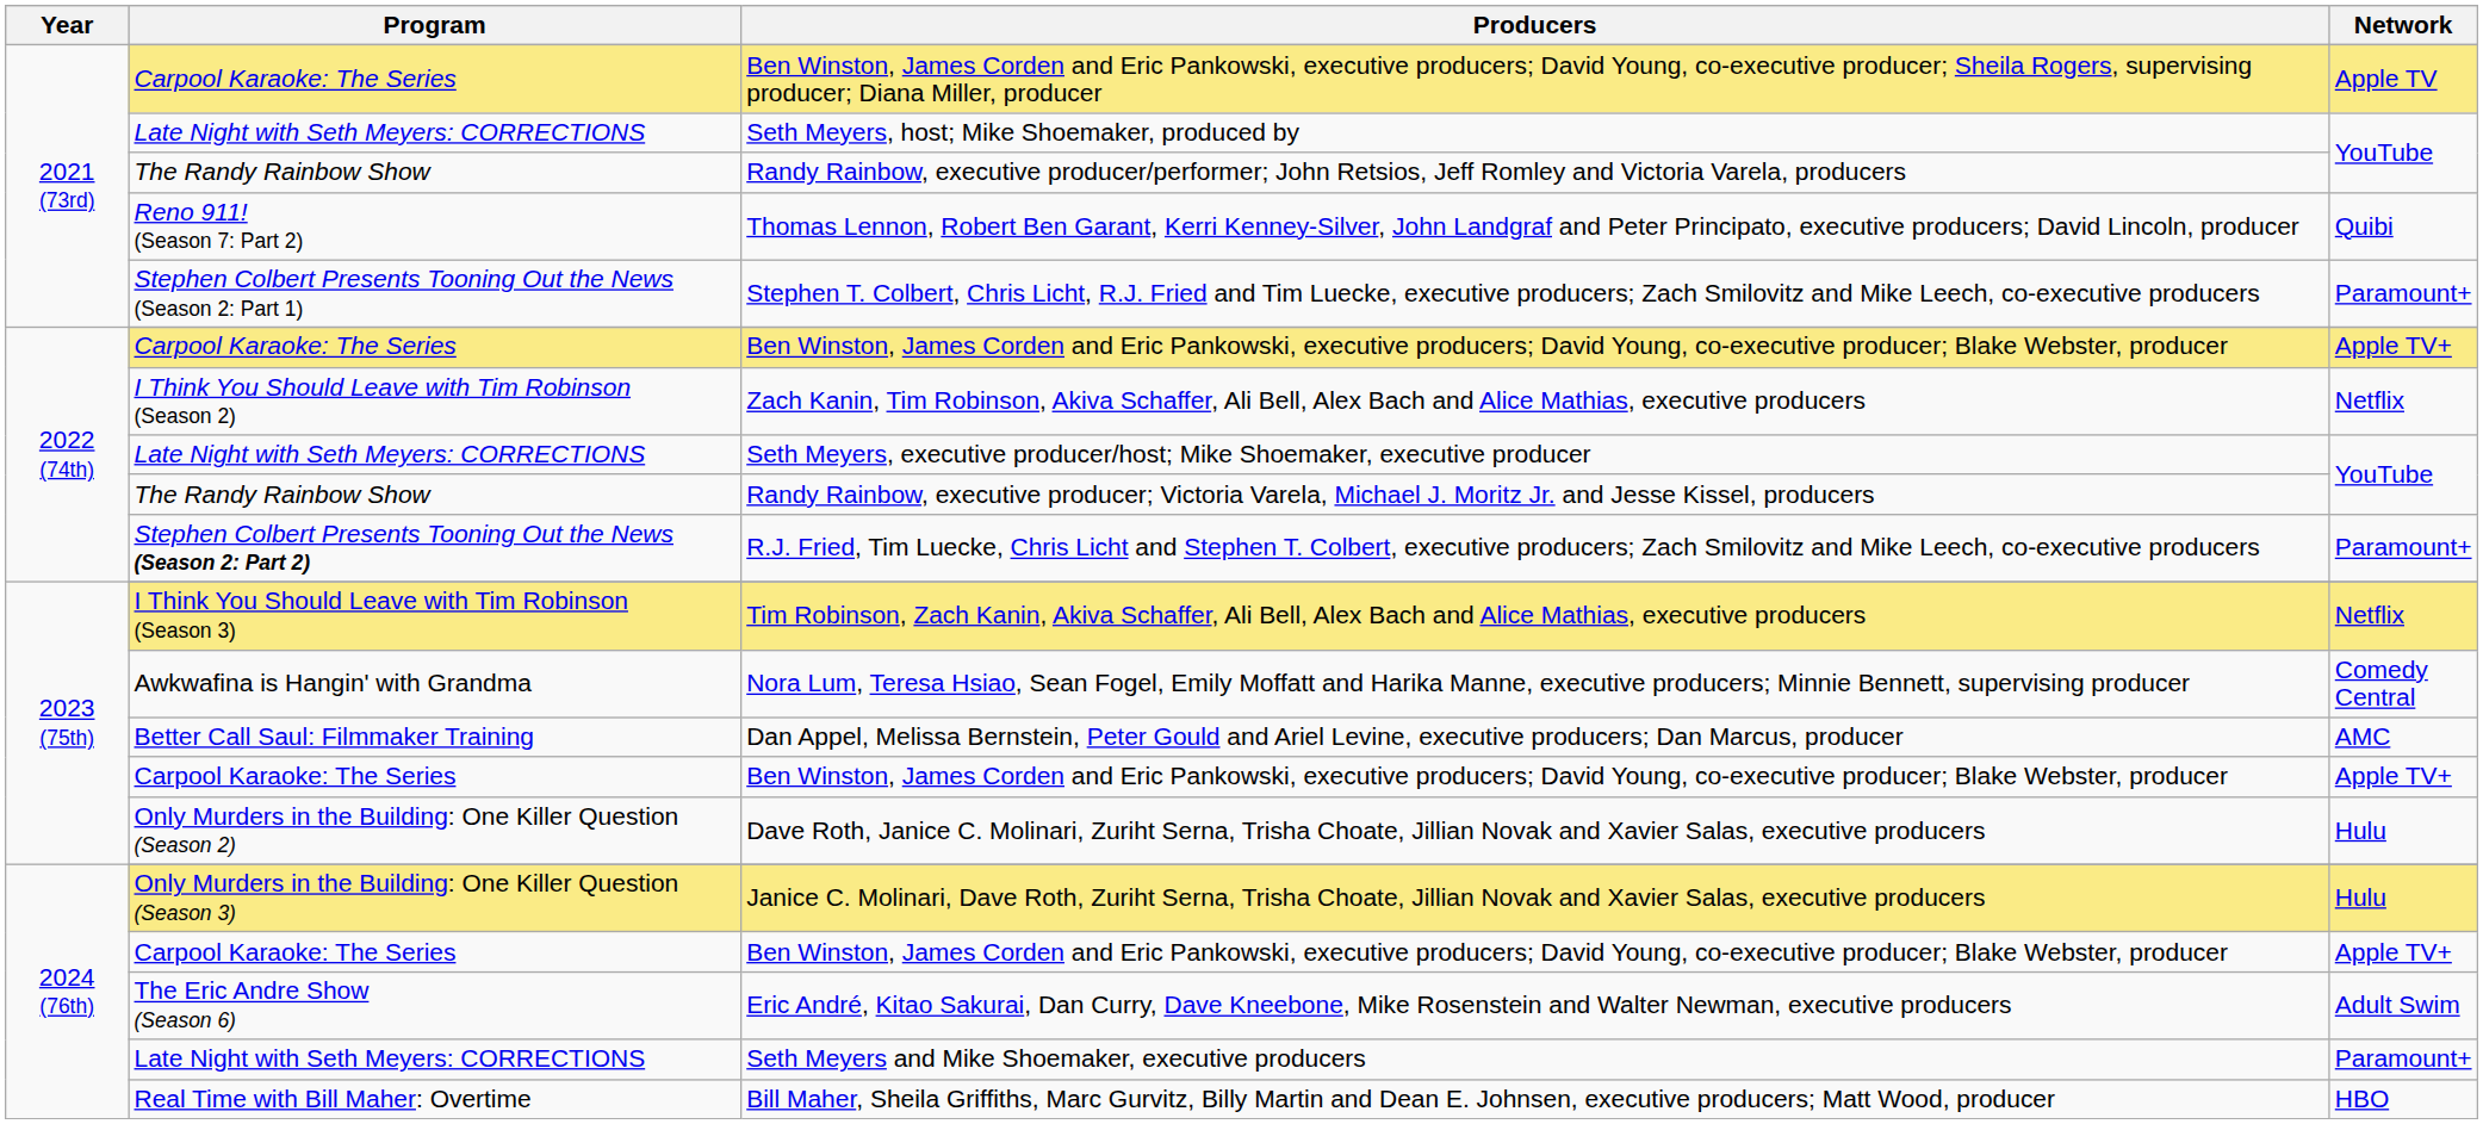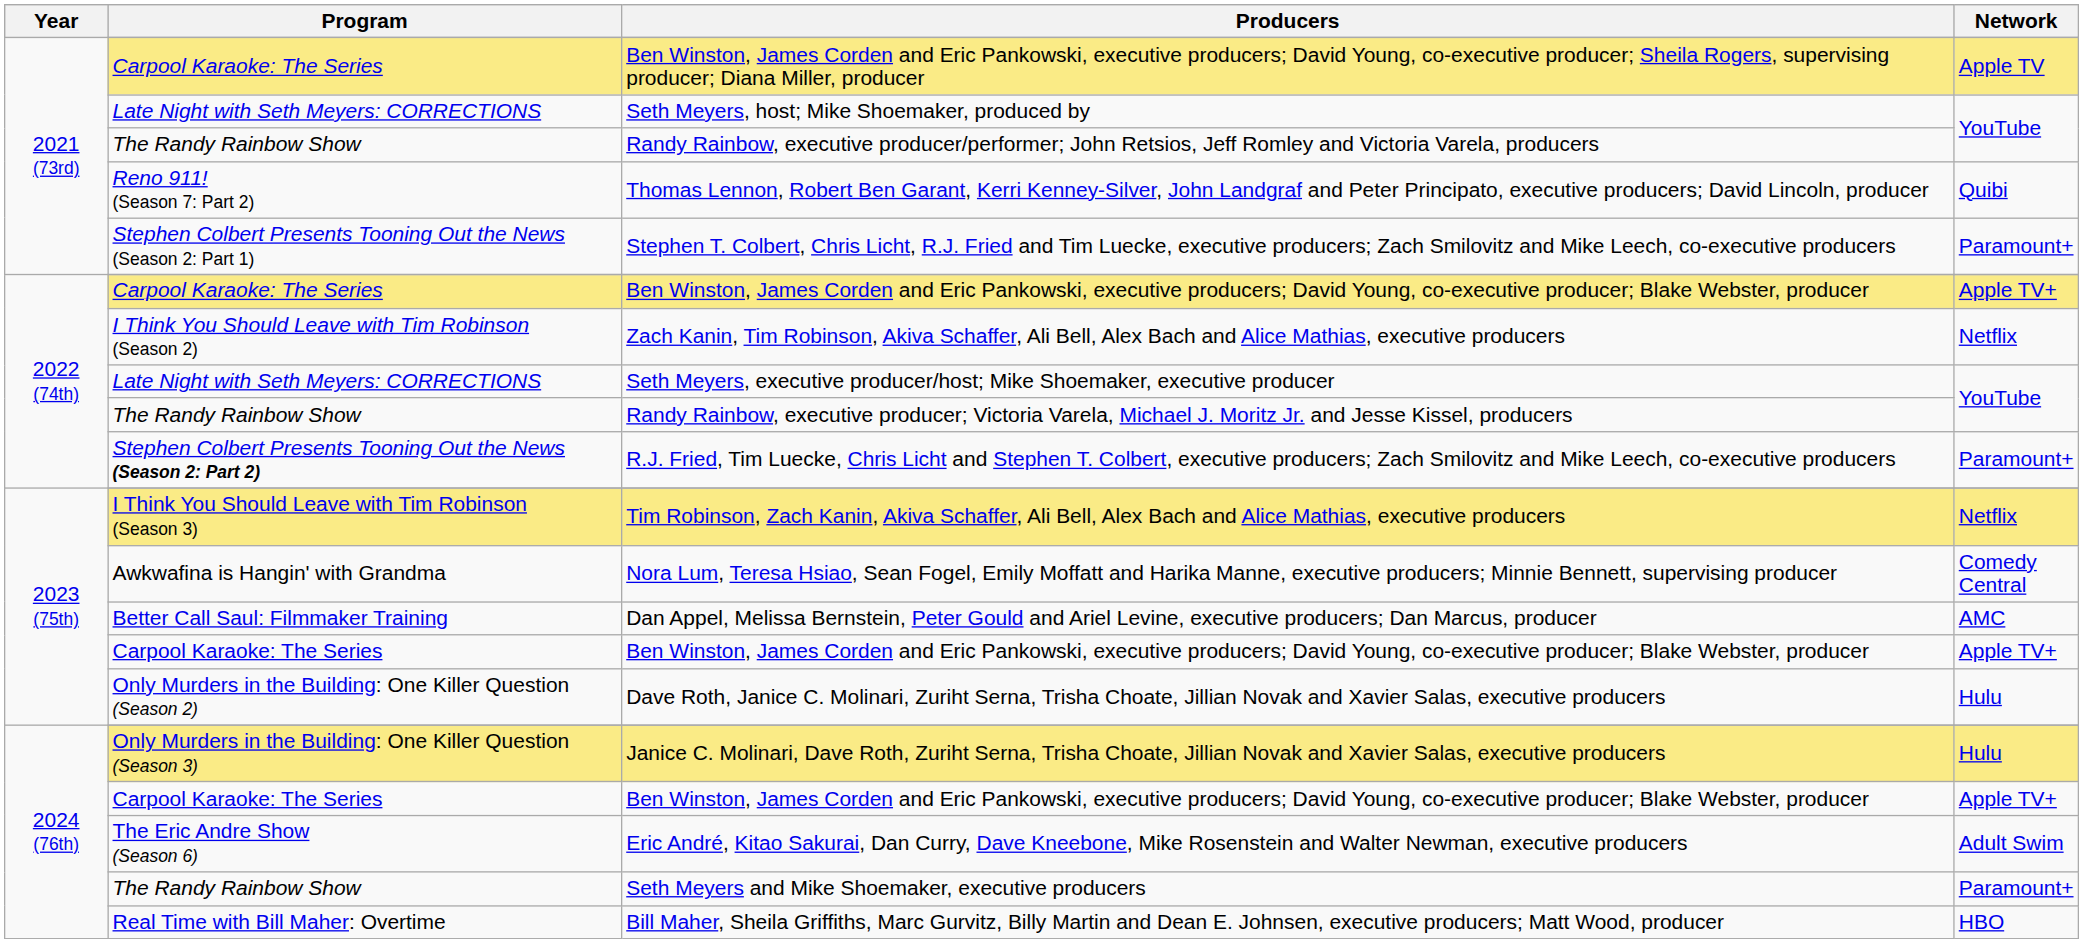 <table class="wikitable" style="width:100%">
 <tr bgcolor="#bebebe">
 <th width="5%">Year</th>
 <th width="25%">Program</th>
 <th width="65%">Producers</th>
 <th width="5%">Network</th>
 </tr>
 <tr>
 <td rowspan=6 style="text-align:center"><a href='#'>2021</a><br><small><a href='#'>(73rd)</a></small><br></td>
 </tr>
 <tr style="background:#FAEB86;">
 <td><em><a href='#'>Carpool Karaoke: The Series</a></em></td>
 <td><a href='#'>Ben Winston</a>, <a href='#'>James Corden</a> and Eric Pankowski, executive producers; David Young, co-executive producer; <a href='#'>Sheila Rogers</a>, supervising producer; Diana Miller, producer</td>
 <td><a href='#'>Apple TV</a></td>
 </tr>
 <tr>
 <td><em><a href='#'>Late Night with Seth Meyers: CORRECTIONS</a></em></td>
 <td><a href='#'>Seth Meyers</a>, host; Mike Shoemaker, produced by</td>
 <td rowspan=2><a href='#'>YouTube</a></td>
 </tr>
 <tr>
 <td><em>The Randy Rainbow Show</em></td>
 <td><a href='#'>Randy Rainbow</a>, executive producer/performer; John Retsios, Jeff Romley and Victoria Varela, producers</td>
 </tr>
 <tr>
 <td><em><a href='#'>Reno 911!</a></em><br><small>(Season 7: Part 2)</small></td>
 <td><a href='#'>Thomas Lennon</a>, <a href='#'>Robert Ben Garant</a>, <a href='#'>Kerri Kenney-Silver</a>, <a href='#'>John Landgraf</a> and Peter Principato, executive producers; David Lincoln, producer</td>
 <td><a href='#'>Quibi</a></td>
 </tr>
 <tr>
 <td><em><a href='#'>Stephen Colbert Presents Tooning Out the News</a></em><br><small>(Season 2: Part 1)</small></td>
 <td><a href='#'>Stephen T. Colbert</a>, <a href='#'>Chris Licht</a>, <a href='#'>R.J. Fried</a> and Tim Luecke, executive producers; Zach Smilovitz and Mike Leech, co-executive producers</td>
 <td><a href='#'>Paramount+</a></td>
 </tr>
 <tr>
 <td rowspan=6 style="text-align:center"><a href='#'>2022</a><br><small><a href='#'>(74th)</a></small><br></td>
 </tr>
 <tr style="background:#FAEB86;">
 <td><em><a href='#'>Carpool Karaoke: The Series</a></em></td>
 <td><a href='#'>Ben Winston</a>, <a href='#'>James Corden</a> and Eric Pankowski, executive producers; David Young, co-executive producer; Blake Webster, producer</td>
 <td><a href='#'>Apple TV+</a></td>
 </tr>
 <tr>
 <td><em><a href='#'>I Think You Should Leave with Tim Robinson</a></em><br><small>(Season 2)</small></td>
 <td><a href='#'>Zach Kanin</a>, <a href='#'>Tim Robinson</a>, <a href='#'>Akiva Schaffer</a>, Ali Bell, Alex Bach and <a href='#'>Alice Mathias</a>, executive producers</td>
 <td><a href='#'>Netflix</a></td>
 </tr>
 <tr>
 <td><em><a href='#'>Late Night with Seth Meyers: CORRECTIONS</a></em></td>
 <td><a href='#'>Seth Meyers</a>, executive producer/host; Mike Shoemaker, executive producer</td>
 <td rowspan=2><a href='#'>YouTube</a></td>
 </tr>
 <tr>
 <td><em>The Randy Rainbow Show</em></td>
 <td><a href='#'>Randy Rainbow</a>, executive producer; Victoria Varela, <a href='#'>Michael J. Moritz Jr.</a> and Jesse Kissel, producers</td>
 </tr>
 <tr>
 <td><em><a href='#'>Stephen Colbert Presents Tooning Out the News</a><strong><br><small>(Season 2: Part 2)</small></td>
 <td><a href='#'>R.J. Fried</a>, Tim Luecke, <a href='#'>Chris Licht</a> and <a href='#'>Stephen T. Colbert</a>, executive producers; Zach Smilovitz and Mike Leech, co-executive producers</td>
 <td><a href='#'>Paramount+</a></td>
 </tr>
 <tr>
 <td rowspan=6 style="text-align:center"><a href='#'>2023</a><br><small><a href='#'>(75th)</a></small><br></td>
 </tr>
 <tr style="background:#FAEB86;">
 <td></em><a href='#'>I Think You Should Leave with Tim Robinson</a><br><small>(Season 3)</small><em></td>
 <td><a href='#'>Tim Robinson</a>, <a href='#'>Zach Kanin</a>, <a href='#'>Akiva Schaffer</a>, Ali Bell, Alex Bach and <a href='#'>Alice Mathias</a>, executive producers</td>
 <td><a href='#'>Netflix</a></td>
 </tr>
 <tr>
 <td></em>Awkwafina is Hangin' with Grandma<em></td>
 <td><a href='#'>Nora Lum</a>, <a href='#'>Teresa Hsiao</a>, Sean Fogel, Emily Moffatt and Harika Manne, executive producers; Minnie Bennett, supervising producer</td>
 <td><a href='#'>Comedy Central</a></td>
 </tr>
 <tr>
 <td></em><a href='#'>Better Call Saul: Filmmaker Training</a><em></td>
 <td>Dan Appel, Melissa Bernstein, <a href='#'>Peter Gould</a> and Ariel Levine, executive producers; Dan Marcus, producer</td>
 <td><a href='#'>AMC</a></td>
 </tr>
 <tr>
 <td></em><a href='#'>Carpool Karaoke: The Series</a><em></td>
 <td><a href='#'>Ben Winston</a>, <a href='#'>James Corden</a> and Eric Pankowski, executive producers; David Young, co-executive producer; Blake Webster, producer</td>
 <td><a href='#'>Apple TV+</a></td>
 </tr>
 <tr>
 <td></em><a href='#'>Only Murders in the Building</a>: One Killer Question<em><br><small>(Season 2)</small></td>
 <td>Dave Roth, Janice C. Molinari, Zuriht Serna, Trisha Choate, Jillian Novak and Xavier Salas, executive producers</td>
 <td><a href='#'>Hulu</a></td>
 </tr>
 <tr>
 <td rowspan=6 style="text-align:center"><a href='#'>2024</a><br><small><a href='#'>(76th)</a></small><br></td>
 </tr>
 <tr style="background:#FAEB86;">
 <td></em><a href='#'>Only Murders in the Building</a>: One Killer Question<em><br><small>(Season 3)</small></td>
 <td>Janice C. Molinari, Dave Roth, Zuriht Serna, Trisha Choate, Jillian Novak and Xavier Salas, executive producers</td>
 <td><a href='#'>Hulu</a></td>
 </tr>
 <tr>
 <td></em><a href='#'>Carpool Karaoke: The Series</a><em></td>
 <td><a href='#'>Ben Winston</a>, <a href='#'>James Corden</a> and Eric Pankowski, executive producers; David Young, co-executive producer; Blake Webster, producer</td>
 <td><a href='#'>Apple TV+</a></td>
 </tr>
 <tr>
 <td></em><a href='#'>The Eric Andre Show</a><em><br><small>(Season 6)</small></td>
 <td><a href='#'>Eric André</a>, <a href='#'>Kitao Sakurai</a>, Dan Curry, <a href='#'>Dave Kneebone</a>, Mike Rosenstein and Walter Newman, executive producers</td>
 <td><a href='#'>Adult Swim</a></td>
 </tr>
 <tr>
-<td></em><a href='#'>Late Night with Seth Meyers: CORRECTIONS</a><em></td>
+<td><em>The Randy Rainbow Show</em></td>
 <td><a href='#'>Seth Meyers</a> and Mike Shoemaker, executive producers</td>
 <td><a href='#'>Paramount+</a></td>
 </tr>
 <tr>
 <td></em><a href='#'>Real Time with Bill Maher</a>: Overtime<em></td>
 <td><a href='#'>Bill Maher</a>, Sheila Griffiths, Marc Gurvitz, Billy Martin and Dean E. Johnsen, executive producers; Matt Wood, producer</td>
 <td><a href='#'>HBO</a></td>
 </tr>
 </table>
